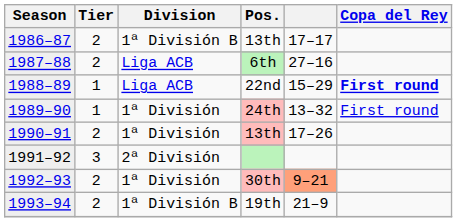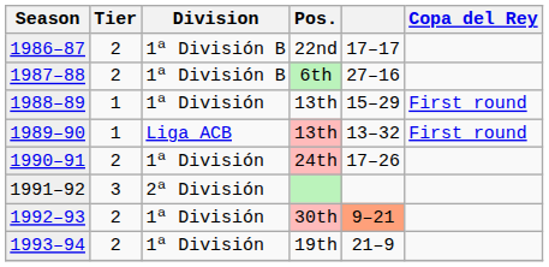 <table class="wikitable" style="font-size:85%; text-align:center">
 <tr>
 <th>Season</th>
 <th>Tier</th>
 <th>Division</th>
 <th>Pos.</th>
 <th></th>
 <th><a href='#'>Copa del Rey</a></th>
 </tr>
 <tr>
 <td bgcolor=#efefef><a href='#'>1986–87</a></td>
 <td>2</td>
 <td align=left>1ª División B</td>
-<td>13th</td>
+<td>22nd</td>
 <td>17–17</td>
 <td></td>
 </tr>
 <tr>
 <td bgcolor=#efefef><a href='#'>1987–88</a></td>
 <td>2</td>
-<td align=left><a href='#'>Liga ACB</a></td>
+<td align=left>1ª División B</td>
 <td bgcolor=#BBF3BB>6th</td>
 <td>27–16</td>
 <td></td>
 </tr>
 <tr>
 <td bgcolor=#efefef><a href='#'>1988–89</a></td>
 <td>1</td>
-<td align=left><a href='#'>Liga ACB</a></td>
-<td>22nd</td>
+<td align=left>1ª División</td>
+<td>13th</td>
 <td>15–29</td>
-<td align=left><strong><a href='#'>First round</a></strong></td>
+<td align=left><a href='#'>First round</a></td>
 </tr>
 <tr>
 <td bgcolor=#efefef><a href='#'>1989–90</a></td>
 <td>1</td>
-<td align=left>1ª División</td>
-<td bgcolor=#FFBBBB>24th</td>
+<td align=left><a href='#'>Liga ACB</a></td>
+<td bgcolor=#FFBBBB>13th</td>
 <td>13–32</td>
 <td align=left><a href='#'>First round</a></td>
 </tr>
 <tr>
 <td bgcolor=#efefef><a href='#'>1990–91</a></td>
 <td>2</td>
 <td align=left>1ª División</td>
-<td bgcolor=#FFBBBB>13th</td>
+<td bgcolor=#FFBBBB>24th</td>
 <td>17–26</td>
 <td></td>
 </tr>
 <tr>
 <td bgcolor=#efefef>1991–92</td>
 <td>3</td>
 <td align=left>2ª División</td>
 <td bgcolor=#BBF3BB></td>
 <td></td>
 <td></td>
 </tr>
 <tr>
 <td bgcolor=#efefef><a href='#'>1992–93</a></td>
 <td>2</td>
 <td align=left>1ª División</td>
 <td bgcolor=#FFBBBB>30th</td>
 <td style="background: lightsalmon;">9–21</td>
 <td></td>
 </tr>
 <tr>
 <td bgcolor=#efefef><a href='#'>1993–94</a></td>
 <td>2</td>
-<td align=left>1ª División B</td>
+<td align=left>1ª División</td>
 <td>19th</td>
 <td>21–9</td>
 <td></td>
 </tr>
 <tr>
 </tr>
 </table>
